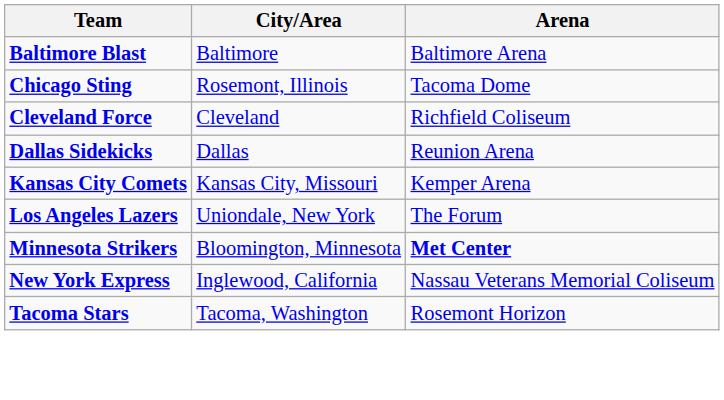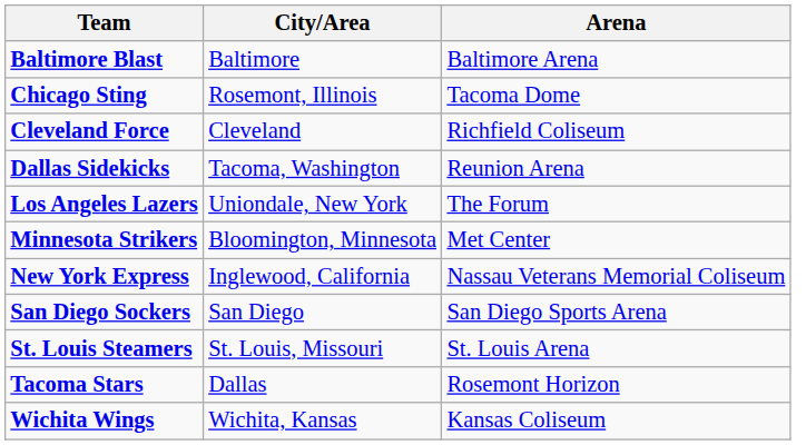 <table class="wikitable">
 <tr>
 <th>Team</th>
 <th>City/Area</th>
 <th>Arena</th>
 </tr>
 <tr>
 <td><strong><a href='#'>Baltimore Blast</a></strong></td>
 <td><a href='#'>Baltimore</a></td>
 <td><a href='#'>Baltimore Arena</a></td>
 </tr>
 <tr>
 <td><strong><a href='#'>Chicago Sting</a></strong></td>
 <td><a href='#'>Rosemont, Illinois</a></td>
 <td><a href='#'>Tacoma Dome</a></td>
 </tr>
 <tr>
 <td><strong><a href='#'>Cleveland Force</a></strong></td>
 <td><a href='#'>Cleveland</a></td>
 <td><a href='#'>Richfield Coliseum</a></td>
 </tr>
 <tr>
 <td><strong><a href='#'>Dallas Sidekicks</a></strong></td>
-<td><a href='#'>Dallas</a></td>
+<td><a href='#'>Tacoma, Washington</a></td>
 <td><a href='#'>Reunion Arena</a></td>
-</tr>
-<tr>
-<td><strong><a href='#'>Kansas City Comets</a></strong></td>
-<td><a href='#'>Kansas City, Missouri</a></td>
-<td><a href='#'>Kemper Arena</a></td>
 </tr>
 <tr>
 <td><strong><a href='#'>Los Angeles Lazers</a></strong></td>
 <td><a href='#'>Uniondale, New York</a></td>
 <td><a href='#'>The Forum</a></td>
 </tr>
 <tr>
 <td><strong><a href='#'>Minnesota Strikers</a></strong></td>
 <td><a href='#'>Bloomington, Minnesota</a></td>
-<td><strong><a href='#'>Met Center</a></strong></td>
+<td><a href='#'>Met Center</a></td>
 </tr>
 <tr>
 <td><strong><a href='#'>New York Express</a></strong></td>
 <td><a href='#'>Inglewood, California</a></td>
 <td><a href='#'>Nassau Veterans Memorial Coliseum</a></td>
 </tr>
 <tr>
+<td><strong><a href='#'>San Diego Sockers</a></strong></td>
+<td><a href='#'>San Diego</a></td>
+<td><a href='#'>San Diego Sports Arena</a></td>
+</tr>
+<tr>
+<td><strong><a href='#'>St. Louis Steamers</a></strong></td>
+<td><a href='#'>St. Louis, Missouri</a></td>
+<td><a href='#'>St. Louis Arena</a></td>
+</tr>
+<tr>
 <td><strong><a href='#'>Tacoma Stars</a></strong></td>
-<td><a href='#'>Tacoma, Washington</a></td>
+<td><a href='#'>Dallas</a></td>
 <td><a href='#'>Rosemont Horizon</a></td>
 </tr>
+<tr>
+<td><strong><a href='#'>Wichita Wings</a></strong></td>
+<td><a href='#'>Wichita, Kansas</a></td>
+<td><a href='#'>Kansas Coliseum</a></td>
+</tr>
 </table>
